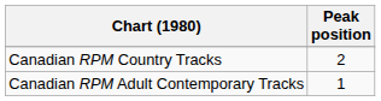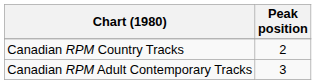 <table class="wikitable sortable">
 <tr>
 <th align="left">Chart (1980)</th>
 <th align="center">Peak<br>position</th>
 </tr>
 <tr>
 </tr>
 <tr>
 </tr>
 <tr>
 <td align="left">Canadian <em>RPM</em> Country Tracks</td>
 <td align="center">2</td>
 </tr>
 <tr>
 <td align="left">Canadian <em>RPM</em> Adult Contemporary Tracks</td>
-<td align="center">1</td>
+<td align="center">3</td>
 </tr>
 </table>
